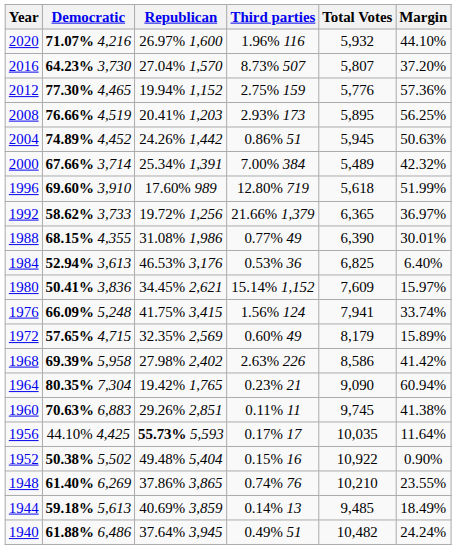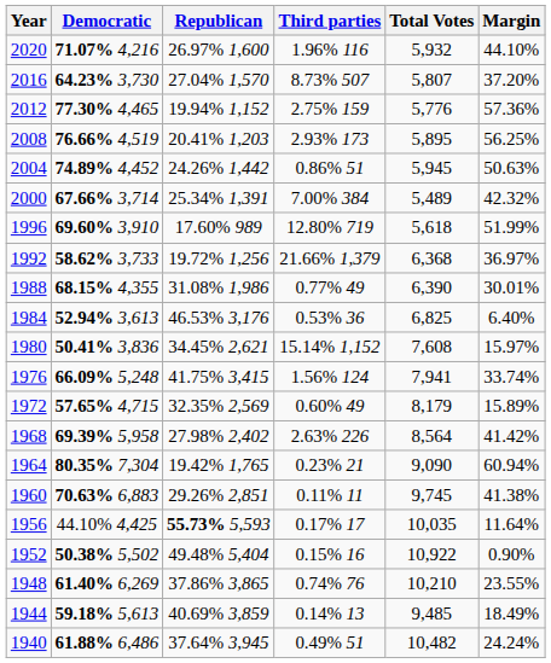 <table class="wikitable mw-collapsible" style="float:center; margin:1em; font-size:95%;">
 <tr style="background:lightgrey;">
 <th>Year</th>
 <th><a href='#'>Democratic</a></th>
 <th><a href='#'>Republican</a></th>
 <th><a href='#'>Third parties</a></th>
 <th>Total Votes</th>
 <th>Margin</th>
 </tr>
 <tr>
 <td align="center" ><a href='#'>2020</a></td>
 <td align="center" ><strong>71.07%</strong> <em>4,216</em></td>
 <td align="center" >26.97% <em>1,600</em></td>
 <td align="center" >1.96% <em>116</em></td>
 <td align="center" >5,932</td>
 <td align="center" >44.10%</td>
 </tr>
 <tr>
 <td align="center" ><a href='#'>2016</a></td>
 <td align="center" ><strong>64.23%</strong> <em>3,730</em></td>
 <td align="center" >27.04% <em>1,570</em></td>
 <td align="center" >8.73% <em>507</em></td>
 <td align="center" >5,807</td>
 <td align="center" >37.20%</td>
 </tr>
 <tr>
 <td align="center" ><a href='#'>2012</a></td>
 <td align="center" ><strong>77.30%</strong> <em>4,465</em></td>
 <td align="center" >19.94% <em>1,152</em></td>
 <td align="center" >2.75% <em>159</em></td>
 <td align="center" >5,776</td>
 <td align="center" >57.36%</td>
 </tr>
 <tr>
 <td align="center" ><a href='#'>2008</a></td>
 <td align="center" ><strong>76.66%</strong> <em>4,519</em></td>
 <td align="center" >20.41% <em>1,203</em></td>
 <td align="center" >2.93% <em>173</em></td>
 <td align="center" >5,895</td>
 <td align="center" >56.25%</td>
 </tr>
 <tr>
 <td align="center" ><a href='#'>2004</a></td>
 <td align="center" ><strong>74.89%</strong> <em>4,452</em></td>
 <td align="center" >24.26% <em>1,442</em></td>
 <td align="center" >0.86% <em>51</em></td>
 <td align="center" >5,945</td>
 <td align="center" >50.63%</td>
 </tr>
 <tr>
 <td align="center" ><a href='#'>2000</a></td>
 <td align="center" ><strong>67.66%</strong> <em>3,714</em></td>
 <td align="center" >25.34% <em>1,391</em></td>
 <td align="center" >7.00% <em>384</em></td>
 <td align="center" >5,489</td>
 <td align="center" >42.32%</td>
 </tr>
 <tr>
 <td align="center" ><a href='#'>1996</a></td>
 <td align="center" ><strong>69.60%</strong> <em>3,910</em></td>
 <td align="center" >17.60% <em>989</em></td>
 <td align="center" >12.80% <em>719</em></td>
 <td align="center" >5,618</td>
 <td align="center" >51.99%</td>
 </tr>
 <tr>
 <td align="center" ><a href='#'>1992</a></td>
 <td align="center" ><strong>58.62%</strong> <em>3,733</em></td>
 <td align="center" >19.72% <em>1,256</em></td>
 <td align="center" >21.66% <em>1,379</em></td>
-<td align="center" >6,365</td>
+<td align="center" >6,368</td>
 <td align="center" >36.97%</td>
 </tr>
 <tr>
 <td align="center" ><a href='#'>1988</a></td>
 <td align="center" ><strong>68.15%</strong> <em>4,355</em></td>
 <td align="center" >31.08% <em>1,986</em></td>
 <td align="center" >0.77% <em>49</em></td>
 <td align="center" >6,390</td>
 <td align="center" >30.01%</td>
 </tr>
 <tr>
 <td align="center" ><a href='#'>1984</a></td>
 <td align="center" ><strong>52.94%</strong> <em>3,613</em></td>
 <td align="center" >46.53% <em>3,176</em></td>
 <td align="center" >0.53% <em>36</em></td>
 <td align="center" >6,825</td>
 <td align="center" >6.40%</td>
 </tr>
 <tr>
 <td align="center" ><a href='#'>1980</a></td>
 <td align="center" ><strong>50.41%</strong> <em>3,836</em></td>
 <td align="center" >34.45% <em>2,621</em></td>
 <td align="center" >15.14% <em>1,152</em></td>
-<td align="center" >7,609</td>
+<td align="center" >7,608</td>
 <td align="center" >15.97%</td>
 </tr>
 <tr>
 <td align="center" ><a href='#'>1976</a></td>
 <td align="center" ><strong>66.09%</strong> <em>5,248</em></td>
 <td align="center" >41.75% <em>3,415</em></td>
 <td align="center" >1.56% <em>124</em></td>
 <td align="center" >7,941</td>
 <td align="center" >33.74%</td>
 </tr>
 <tr>
 <td align="center" ><a href='#'>1972</a></td>
 <td align="center" ><strong>57.65%</strong> <em>4,715</em></td>
 <td align="center" >32.35% <em>2,569</em></td>
 <td align="center" >0.60% <em>49</em></td>
 <td align="center" >8,179</td>
 <td align="center" >15.89%</td>
 </tr>
 <tr>
 <td align="center" ><a href='#'>1968</a></td>
 <td align="center" ><strong>69.39%</strong> <em>5,958</em></td>
 <td align="center" >27.98% <em>2,402</em></td>
 <td align="center" >2.63% <em>226</em></td>
-<td align="center" >8,586</td>
+<td align="center" >8,564</td>
 <td align="center" >41.42%</td>
 </tr>
 <tr>
 <td align="center" ><a href='#'>1964</a></td>
 <td align="center" ><strong>80.35%</strong> <em>7,304</em></td>
 <td align="center" >19.42% <em>1,765</em></td>
 <td align="center" >0.23% <em>21</em></td>
 <td align="center" >9,090</td>
 <td align="center" >60.94%</td>
 </tr>
 <tr>
 <td align="center" ><a href='#'>1960</a></td>
 <td align="center" ><strong>70.63%</strong> <em>6,883</em></td>
 <td align="center" >29.26% <em>2,851</em></td>
 <td align="center" >0.11% <em>11</em></td>
 <td align="center" >9,745</td>
 <td align="center" >41.38%</td>
 </tr>
 <tr>
 <td align="center" ><a href='#'>1956</a></td>
 <td align="center" >44.10% <em>4,425</em></td>
 <td align="center" ><strong>55.73%</strong> <em>5,593</em></td>
 <td align="center" >0.17% <em>17</em></td>
 <td align="center" >10,035</td>
 <td align="center" >11.64%</td>
 </tr>
 <tr>
 <td align="center" ><a href='#'>1952</a></td>
 <td align="center" ><strong>50.38%</strong> <em>5,502</em></td>
 <td align="center" >49.48% <em>5,404</em></td>
 <td align="center" >0.15% <em>16</em></td>
 <td align="center" >10,922</td>
 <td align="center" >0.90%</td>
 </tr>
 <tr>
 <td align="center" ><a href='#'>1948</a></td>
 <td align="center" ><strong>61.40%</strong> <em>6,269</em></td>
 <td align="center" >37.86% <em>3,865</em></td>
 <td align="center" >0.74% <em>76</em></td>
 <td align="center" >10,210</td>
 <td align="center" >23.55%</td>
 </tr>
 <tr>
 <td align="center" ><a href='#'>1944</a></td>
 <td align="center" ><strong>59.18%</strong> <em>5,613</em></td>
 <td align="center" >40.69% <em>3,859</em></td>
 <td align="center" >0.14% <em>13</em></td>
 <td align="center" >9,485</td>
 <td align="center" >18.49%</td>
 </tr>
 <tr>
 <td align="center" ><a href='#'>1940</a></td>
 <td align="center" ><strong>61.88%</strong> <em>6,486</em></td>
 <td align="center" >37.64% <em>3,945</em></td>
 <td align="center" >0.49% <em>51</em></td>
 <td align="center" >10,482</td>
 <td align="center" >24.24%</td>
 </tr>
 </table>
